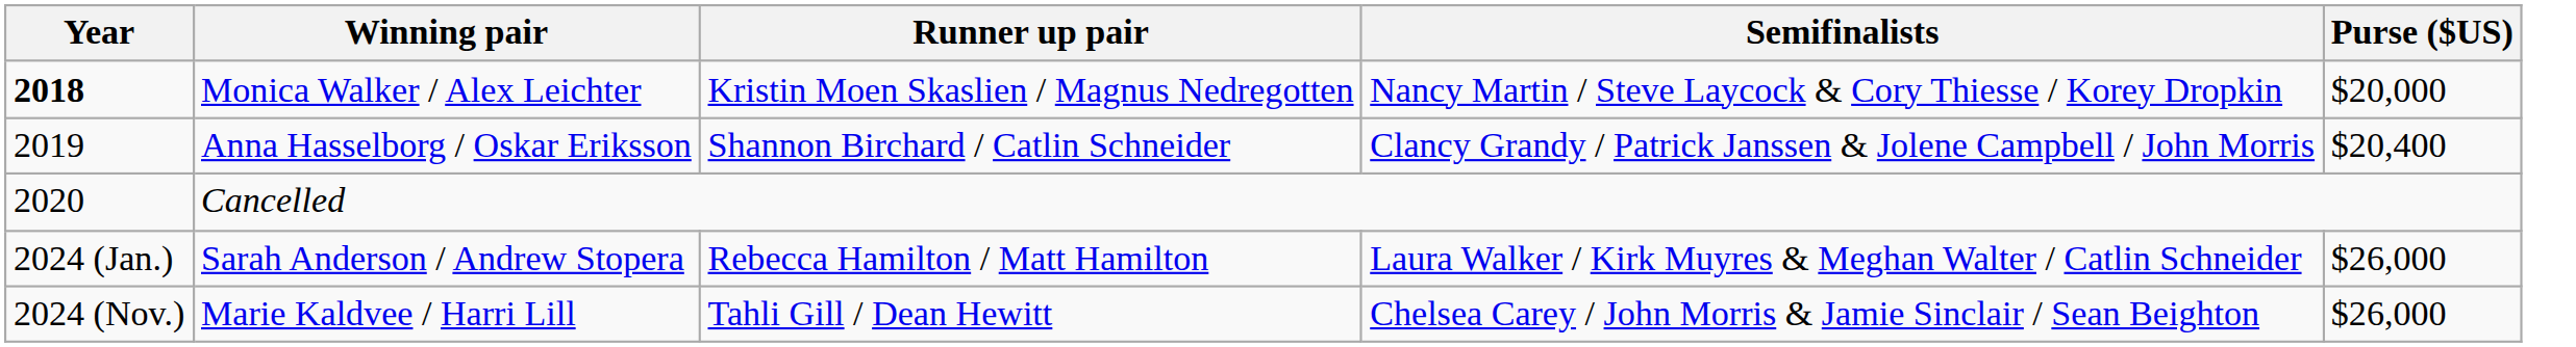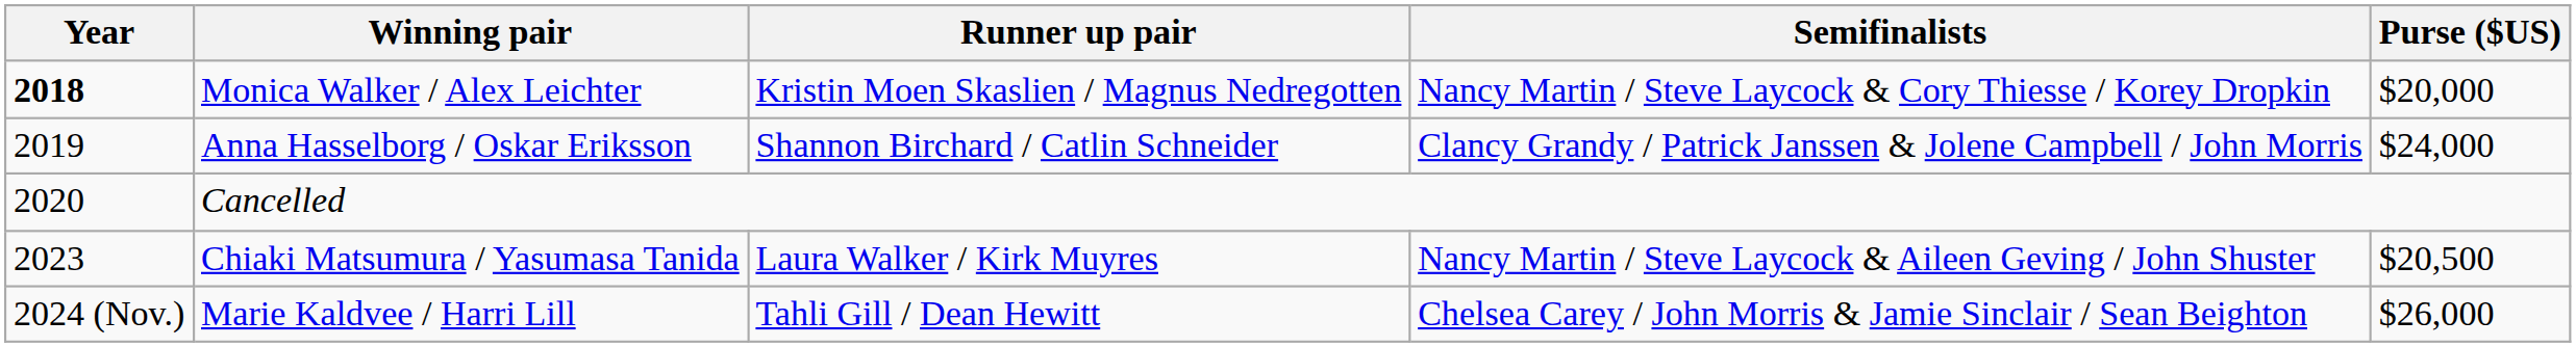 <table class="wikitable">
 <tr>
 <th scope="col">Year</th>
 <th scope="col">Winning pair</th>
 <th scope="col">Runner up pair</th>
 <th scope="col">Semifinalists</th>
 <th scope="col">Purse ($US)</th>
 </tr>
 <tr>
 <td><strong>2018</strong></td>
 <td> <a href='#'>Monica Walker</a> / <a href='#'>Alex Leichter</a></td>
 <td> <a href='#'>Kristin Moen Skaslien</a> / <a href='#'>Magnus Nedregotten</a></td>
 <td> <a href='#'>Nancy Martin</a> / <a href='#'>Steve Laycock</a> &  <a href='#'>Cory Thiesse</a> / <a href='#'>Korey Dropkin</a></td>
 <td>$20,000</td>
 </tr>
 <tr>
 <td>2019</td>
 <td> <a href='#'>Anna Hasselborg</a> / <a href='#'>Oskar Eriksson</a></td>
 <td> <a href='#'>Shannon Birchard</a> / <a href='#'>Catlin Schneider</a></td>
 <td> <a href='#'>Clancy Grandy</a> / <a href='#'>Patrick Janssen</a> &  <a href='#'>Jolene Campbell</a> / <a href='#'>John Morris</a></td>
-<td>$20,400</td>
+<td>$24,000</td>
 </tr>
 <tr>
 <td>2020</td>
 <td colspan="4"><em>Cancelled</em></td>
 </tr>
 <tr>
-<td>2024 (Jan.)</td>
-<td> <a href='#'>Sarah Anderson</a> / <a href='#'>Andrew Stopera</a></td>
-<td> <a href='#'>Rebecca Hamilton</a> / <a href='#'>Matt Hamilton</a></td>
-<td> <a href='#'>Laura Walker</a> / <a href='#'>Kirk Muyres</a> &  <a href='#'>Meghan Walter</a> / <a href='#'>Catlin Schneider</a></td>
-<td>$26,000</td>
+<td>2023</td>
+<td> <a href='#'>Chiaki Matsumura</a> / <a href='#'>Yasumasa Tanida</a></td>
+<td> <a href='#'>Laura Walker</a> / <a href='#'>Kirk Muyres</a></td>
+<td> <a href='#'>Nancy Martin</a> / <a href='#'>Steve Laycock</a> &  <a href='#'>Aileen Geving</a> / <a href='#'>John Shuster</a></td>
+<td>$20,500</td>
 </tr>
 <tr>
 <td>2024 (Nov.)</td>
 <td> <a href='#'>Marie Kaldvee</a> / <a href='#'>Harri Lill</a></td>
 <td> <a href='#'>Tahli Gill</a> / <a href='#'>Dean Hewitt</a></td>
 <td> <a href='#'>Chelsea Carey</a> / <a href='#'>John Morris</a> &  <a href='#'>Jamie Sinclair</a> / <a href='#'>Sean Beighton</a></td>
 <td>$26,000</td>
 </tr>
 </table>
